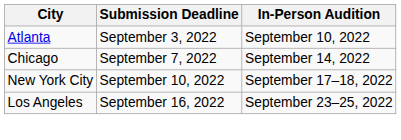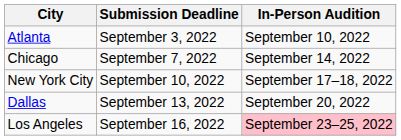 <table class="wikitable sortable">
 <tr>
 <th style="text-align:center;">City</th>
 <th>Submission Deadline</th>
 <th>In-Person Audition</th>
 </tr>
 <tr>
 <td><a href='#'>Atlanta</a></td>
 <td>September 3, 2022</td>
 <td>September 10, 2022</td>
 </tr>
 <tr>
 <td>Chicago</td>
 <td>September 7, 2022</td>
 <td>September 14, 2022</td>
 </tr>
 <tr>
 <td>New York City</td>
 <td>September 10, 2022</td>
 <td>September 17–18, 2022</td>
 </tr>
 <tr>
+<td><a href='#'>Dallas</a></td>
+<td>September 13, 2022</td>
+<td>September 20, 2022</td>
+</tr>
+<tr>
 <td>Los Angeles</td>
 <td>September 16, 2022</td>
-<td>September 23–25, 2022</td>
+<td style="background: pink;">September 23–25, 2022</td>
 </tr>
 </table>
